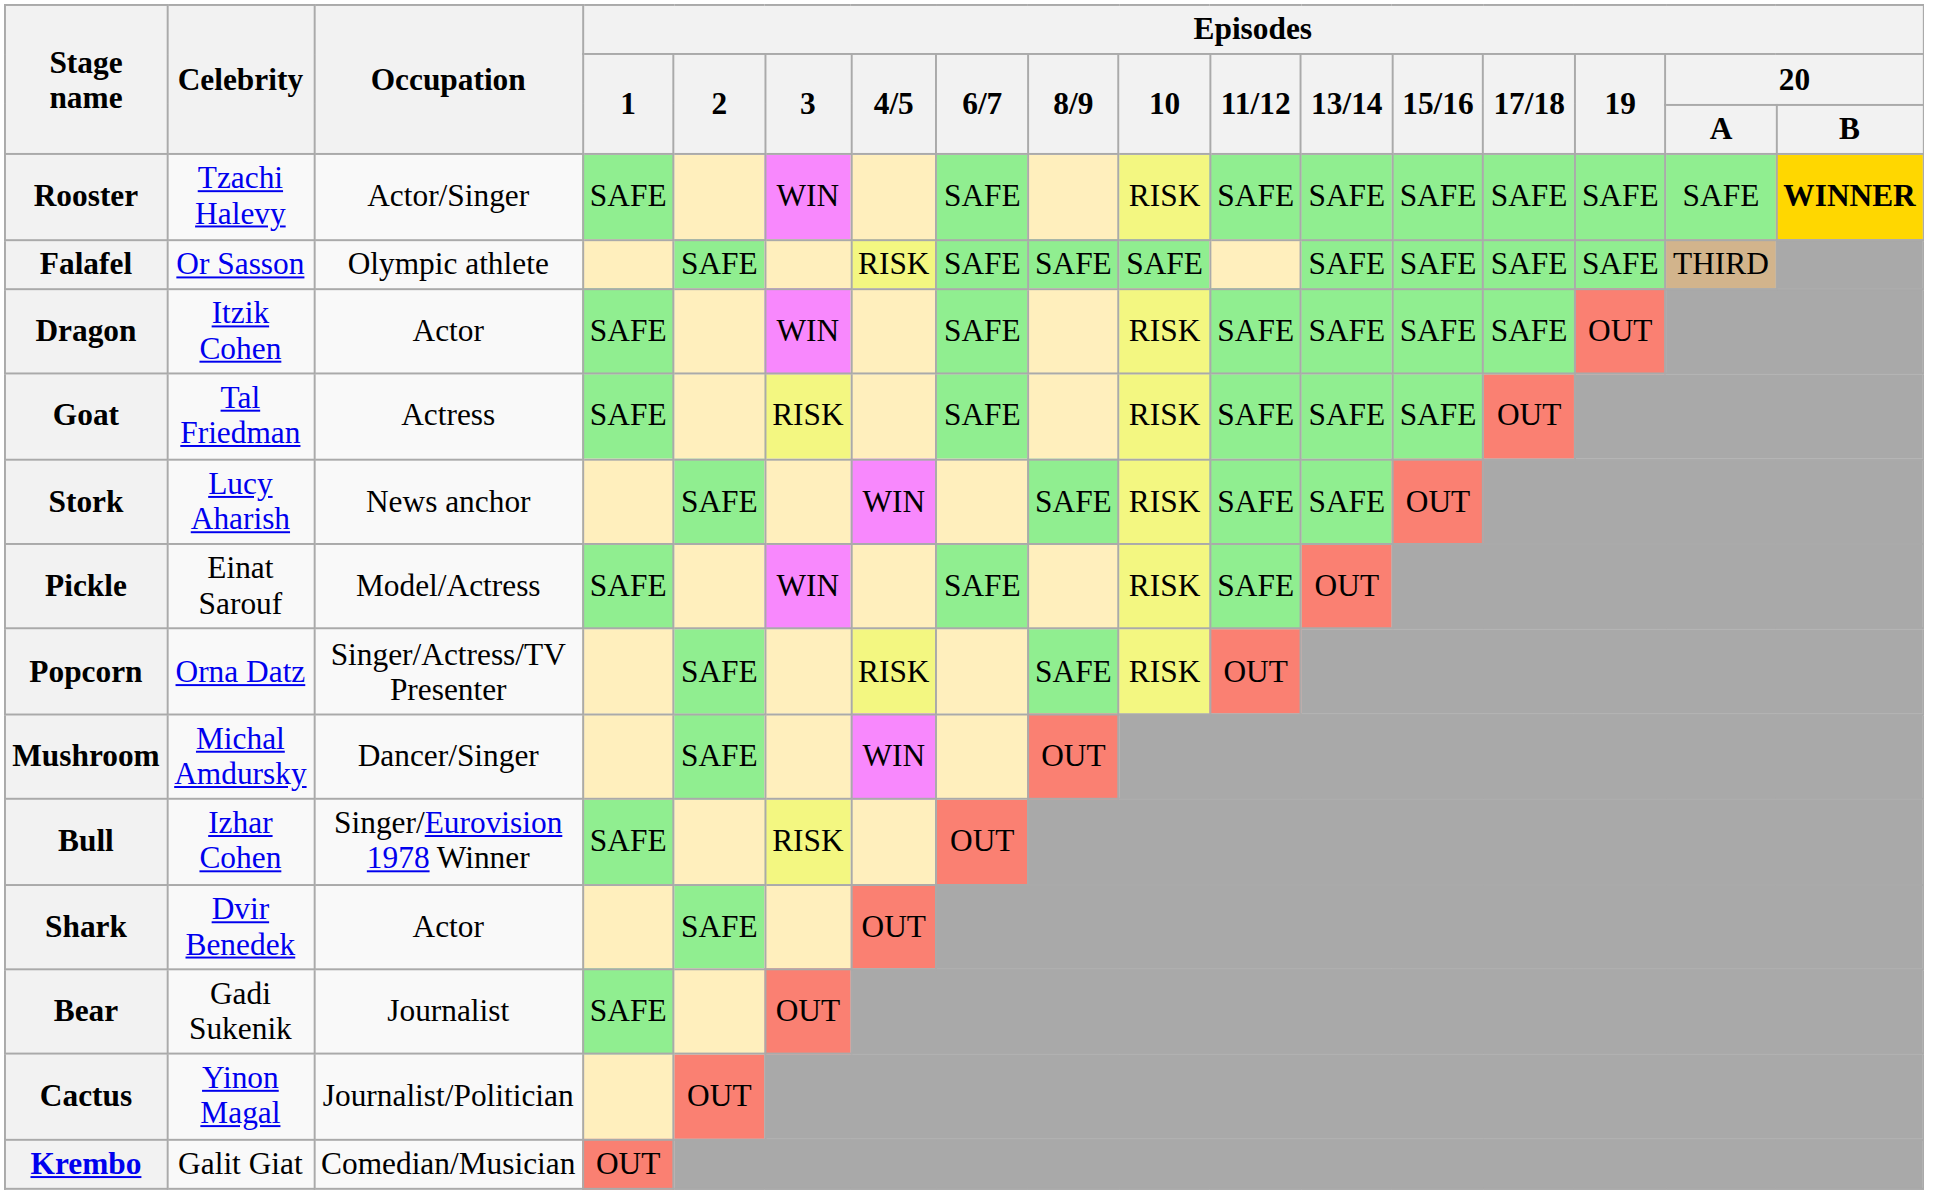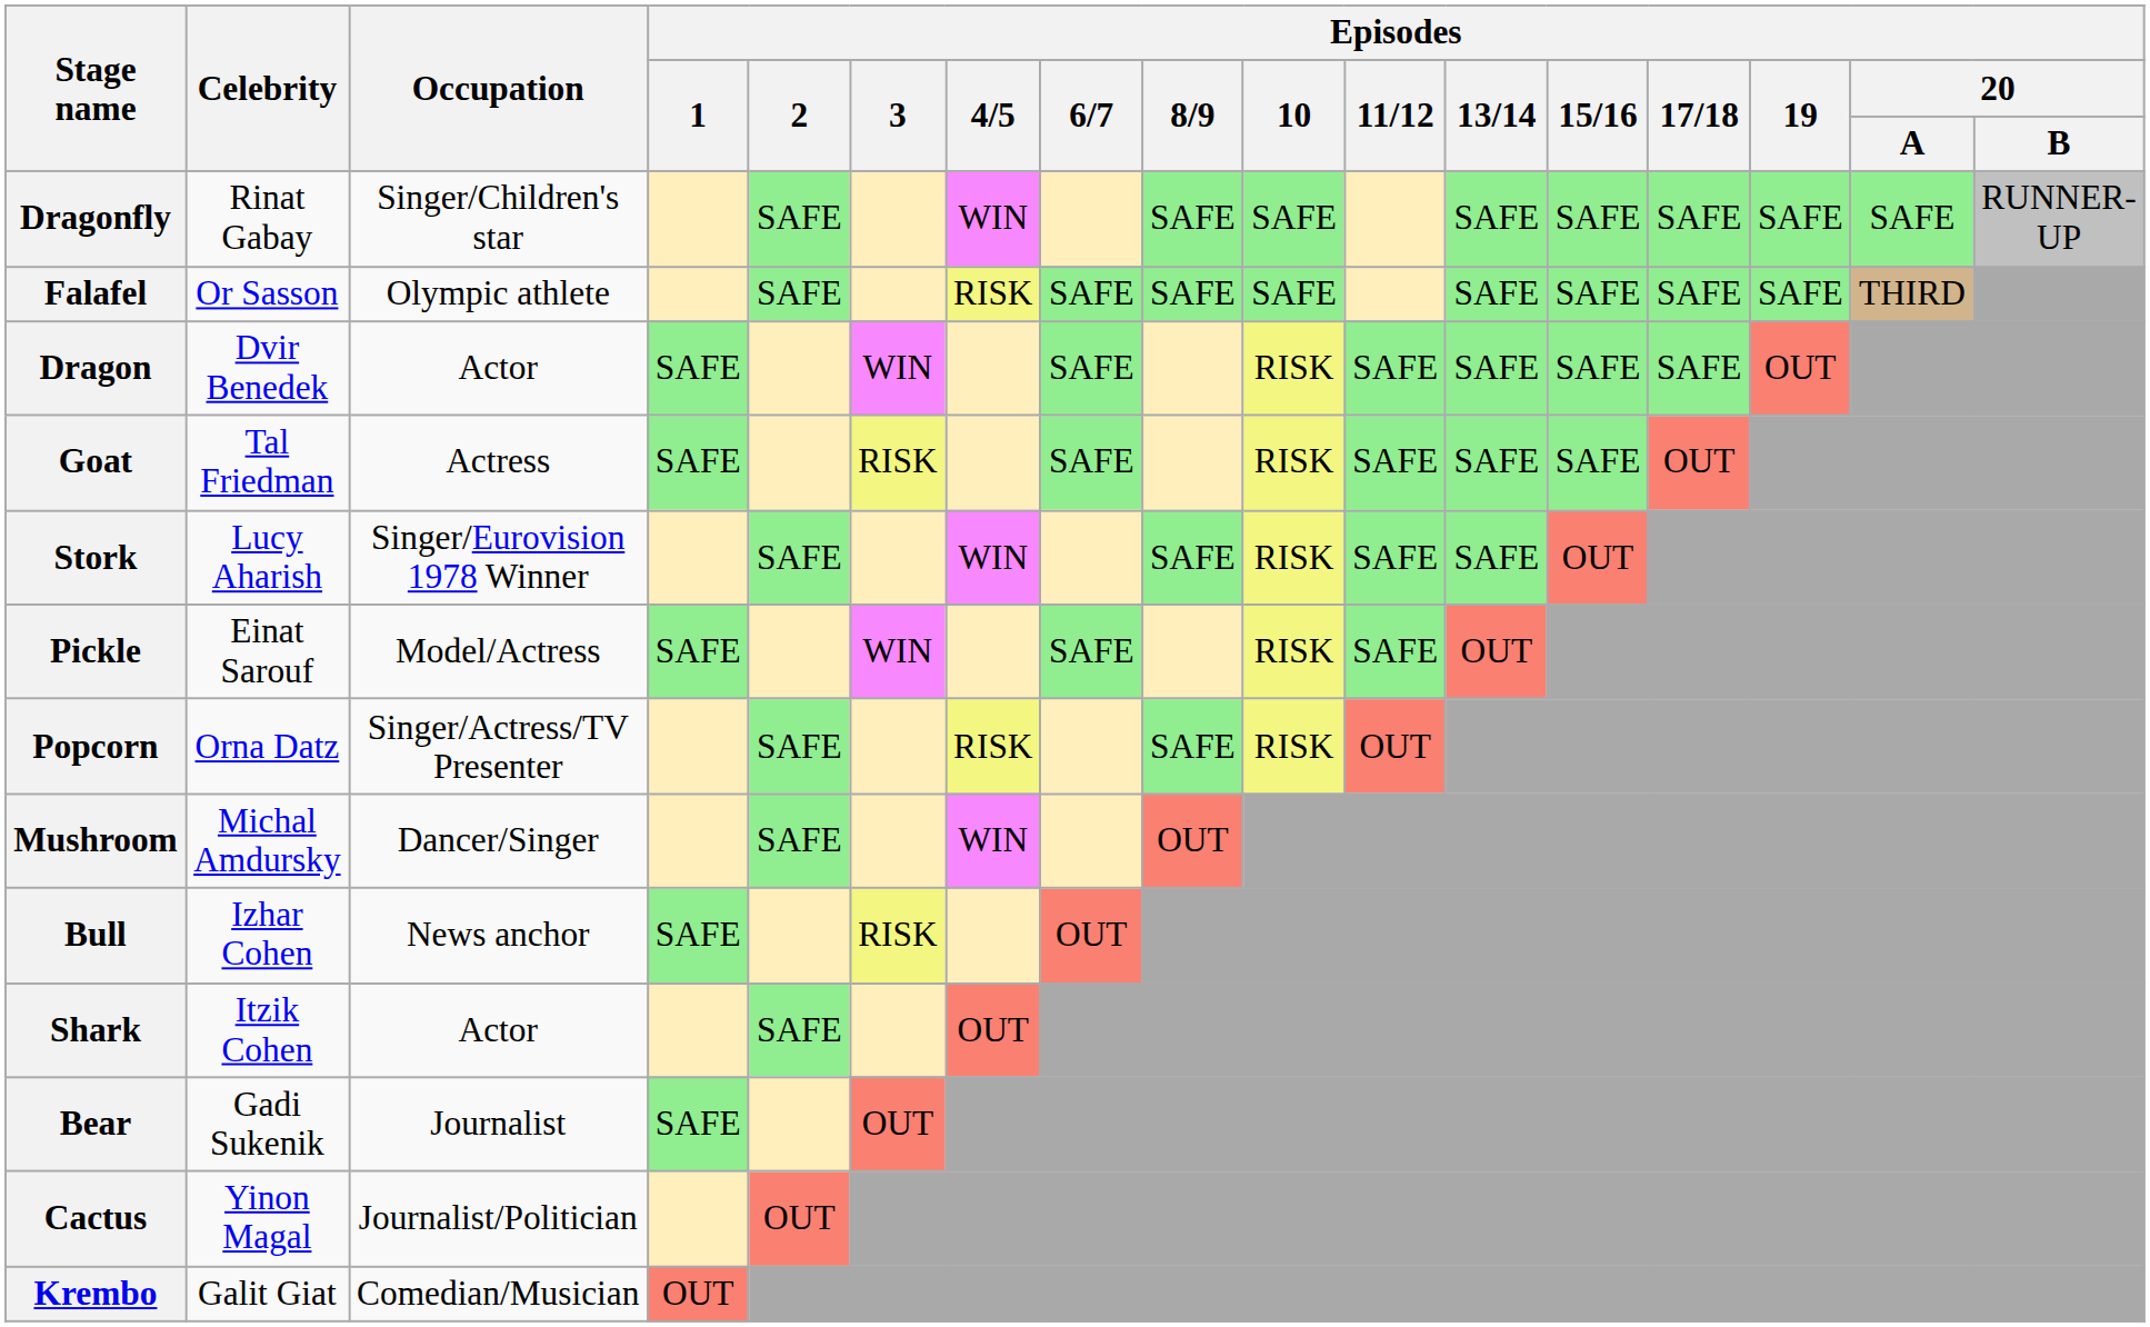 <table class="wikitable" style="text-align:center; ">
 <tr>
 <th rowspan="3">Stage name</th>
 <th rowspan="3">Celebrity</th>
 <th rowspan="3">Occupation</th>
 <th colspan="14">Episodes</th>
 </tr>
 <tr>
 <th rowspan="2">1</th>
 <th rowspan="2">2</th>
 <th rowspan="2">3</th>
 <th rowspan="2">4/5</th>
 <th rowspan="2">6/7</th>
 <th rowspan="2">8/9</th>
 <th rowspan="2">10</th>
 <th rowspan="2">11/12</th>
 <th rowspan="2">13/14</th>
 <th rowspan="2">15/16</th>
 <th rowspan="2">17/18</th>
 <th rowspan="2">19</th>
 <th colspan="2">20</th>
 </tr>
 <tr>
 <th>A</th>
 <th>B</th>
 </tr>
 <tr>
-<th>Rooster</th>
-<td><a href='#'>Tzachi Halevy</a></td>
-<td>Actor/Singer</td>
+<th>Dragonfly</th>
+<td>Rinat Gabay</td>
+<td>Singer/Children's star</td>
+<td bgcolor="FFEFBD"></td>
 <td bgcolor="lightgreen">SAFE</td>
 <td bgcolor="FFEFBD"></td>
 <td bgcolor="F888FD">WIN</td>
 <td bgcolor="FFEFBD"></td>
 <td bgcolor="lightgreen">SAFE</td>
+<td bgcolor="lightgreen">SAFE</td>
 <td bgcolor="FFEFBD"></td>
-<td bgcolor="F3F781">RISK</td>
 <td bgcolor="lightgreen">SAFE</td>
 <td bgcolor="lightgreen">SAFE</td>
 <td bgcolor="lightgreen">SAFE</td>
 <td bgcolor="lightgreen">SAFE</td>
 <td bgcolor="lightgreen">SAFE</td>
-<td bgcolor="lightgreen">SAFE</td>
-<td bgcolor="gold"><strong>WINNER</strong></td>
+<td bgcolor="silver">RUNNER-UP</td>
 </tr>
 <tr>
 <th>Falafel</th>
 <td><a href='#'>Or Sasson</a></td>
 <td>Olympic athlete</td>
 <td bgcolor="FFEFBD"></td>
 <td bgcolor="lightgreen">SAFE</td>
 <td bgcolor="FFEFBD"></td>
 <td bgcolor="F3F781">RISK</td>
 <td bgcolor="lightgreen">SAFE</td>
 <td bgcolor="lightgreen">SAFE</td>
 <td bgcolor="lightgreen">SAFE</td>
 <td bgcolor="FFEFBD"></td>
 <td bgcolor="lightgreen">SAFE</td>
 <td bgcolor="lightgreen">SAFE</td>
 <td bgcolor="lightgreen">SAFE</td>
 <td bgcolor="lightgreen">SAFE</td>
 <td bgcolor="tan">THIRD</td>
 <td bgcolor="darkgrey"></td>
 </tr>
 <tr>
 <th>Dragon</th>
-<td><a href='#'>Itzik Cohen</a></td>
+<td><a href='#'>Dvir Benedek</a></td>
 <td>Actor</td>
 <td bgcolor="lightgreen">SAFE</td>
 <td bgcolor="FFEFBD"></td>
 <td bgcolor="F888FD">WIN</td>
 <td bgcolor="FFEFBD"></td>
 <td bgcolor="lightgreen">SAFE</td>
 <td bgcolor="FFEFBD"></td>
 <td bgcolor="F3F781">RISK</td>
 <td bgcolor="lightgreen">SAFE</td>
 <td bgcolor="lightgreen">SAFE</td>
 <td bgcolor="lightgreen">SAFE</td>
 <td bgcolor="lightgreen">SAFE</td>
 <td bgcolor="salmon">OUT</td>
 <td colspan="2" bgcolor="darkgrey"></td>
 </tr>
 <tr>
 <th>Goat</th>
 <td><a href='#'>Tal Friedman</a></td>
 <td>Actress</td>
 <td bgcolor="lightgreen">SAFE</td>
 <td bgcolor="FFEFBD"></td>
 <td bgcolor="F3F781">RISK</td>
 <td bgcolor="FFEFBD"></td>
 <td bgcolor="lightgreen">SAFE</td>
 <td bgcolor="FFEFBD"></td>
 <td bgcolor="F3F781">RISK</td>
 <td bgcolor="lightgreen">SAFE</td>
 <td bgcolor="lightgreen">SAFE</td>
 <td bgcolor="lightgreen">SAFE</td>
 <td bgcolor="salmon">OUT</td>
 <td colspan="3" bgcolor="darkgrey"></td>
 </tr>
 <tr>
 <th>Stork</th>
 <td><a href='#'>Lucy Aharish</a></td>
-<td>News anchor</td>
+<td>Singer/<a href='#'>Eurovision 1978</a> Winner</td>
 <td bgcolor="FFEFBD"></td>
 <td bgcolor="lightgreen">SAFE</td>
 <td bgcolor="FFEFBD"></td>
 <td bgcolor="F888FD">WIN</td>
 <td bgcolor="FFEFBD"></td>
 <td bgcolor="lightgreen">SAFE</td>
 <td bgcolor="F3F781">RISK</td>
 <td bgcolor="lightgreen">SAFE</td>
 <td bgcolor="lightgreen">SAFE</td>
 <td bgcolor="salmon">OUT</td>
 <td colspan="4" bgcolor="darkgrey"></td>
 </tr>
 <tr>
 <th>Pickle</th>
 <td>Einat Sarouf</td>
 <td>Model/Actress</td>
 <td bgcolor="lightgreen">SAFE</td>
 <td bgcolor="FFEFBD"></td>
 <td bgcolor="F888FD">WIN</td>
 <td bgcolor="FFEFBD"></td>
 <td bgcolor="lightgreen">SAFE</td>
 <td bgcolor="FFEFBD"></td>
 <td bgcolor="F3F781">RISK</td>
 <td bgcolor="lightgreen">SAFE</td>
 <td bgcolor="salmon">OUT</td>
 <td colspan="5" bgcolor="darkgrey"></td>
 </tr>
 <tr>
 <th>Popcorn</th>
 <td><a href='#'>Orna Datz</a></td>
 <td>Singer/Actress/TV Presenter</td>
 <td bgcolor="FFEFBD"></td>
 <td bgcolor="lightgreen">SAFE</td>
 <td bgcolor="FFEFBD"></td>
 <td bgcolor="F3F781">RISK</td>
 <td bgcolor="FFEFBD"></td>
 <td bgcolor="lightgreen">SAFE</td>
 <td bgcolor="F3F781">RISK</td>
 <td bgcolor="salmon">OUT</td>
 <td colspan="6" bgcolor="darkgrey"></td>
 </tr>
 <tr>
 <th>Mushroom</th>
 <td><a href='#'>Michal Amdursky</a></td>
 <td>Dancer/Singer</td>
 <td bgcolor="FFEFBD"></td>
 <td bgcolor="lightgreen">SAFE</td>
 <td bgcolor="FFEFBD"></td>
 <td bgcolor="F888FD">WIN</td>
 <td bgcolor="FFEFBD"></td>
 <td bgcolor="salmon">OUT</td>
 <td colspan="8" bgcolor="darkgrey"></td>
 </tr>
 <tr>
 <th>Bull</th>
 <td><a href='#'>Izhar Cohen</a></td>
-<td>Singer/<a href='#'>Eurovision 1978</a> Winner</td>
+<td>News anchor</td>
 <td bgcolor="lightgreen">SAFE</td>
 <td bgcolor="FFEFBD"></td>
 <td bgcolor="F3F781">RISK</td>
 <td bgcolor="FFEFBD"></td>
 <td bgcolor="salmon">OUT</td>
 <td colspan="9" bgcolor="darkgrey"></td>
 </tr>
 <tr>
 <th>Shark</th>
-<td><a href='#'>Dvir Benedek</a></td>
+<td><a href='#'>Itzik Cohen</a></td>
 <td>Actor</td>
 <td bgcolor="FFEFBD"></td>
 <td bgcolor="lightgreen">SAFE</td>
 <td bgcolor="FFEFBD"></td>
 <td bgcolor="salmon">OUT</td>
 <td colspan="10" bgcolor="darkgrey"></td>
 </tr>
 <tr>
 <th>Bear</th>
 <td>Gadi Sukenik</td>
 <td>Journalist</td>
 <td bgcolor="lightgreen">SAFE</td>
 <td bgcolor="FFEFBD"></td>
 <td bgcolor="salmon">OUT</td>
 <td colspan="11" bgcolor="darkgrey"></td>
 </tr>
 <tr>
 <th>Cactus</th>
 <td><a href='#'>Yinon Magal</a></td>
 <td>Journalist/Politician</td>
 <td bgcolor="FFEFBD"></td>
 <td bgcolor="salmon">OUT</td>
 <td colspan="12" bgcolor="darkgrey"></td>
 </tr>
 <tr>
 <th><a href='#'>Krembo</a></th>
 <td>Galit Giat</td>
 <td>Comedian/Musician</td>
 <td bgcolor="salmon">OUT</td>
 <td colspan="13" bgcolor="darkgrey"></td>
 </tr>
 </table>
